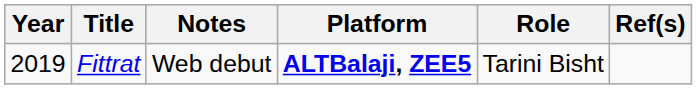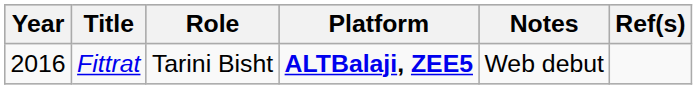 <table class="wikitable sortable">
 <tr style="background:#ccc; text-align:center;">
 <th>Year</th>
 <th>Title</th>
+<th>Role</th>
+<th>Platform</th>
 <th>Notes</th>
-<th>Platform</th>
-<th>Role</th>
 <th>Ref(s)</th>
 </tr>
 <tr>
-<td>2019</td>
+<td>2016</td>
 <td><em><a href='#'>Fittrat</a></em></td>
+<td>Tarini Bisht</td>
+<td><strong><a href='#'>ALTBalaji</a>, <a href='#'>ZEE5</a></strong></td>
 <td>Web debut</td>
-<td><strong><a href='#'>ALTBalaji</a>, <a href='#'>ZEE5</a></strong></td>
-<td>Tarini Bisht</td>
 <td></td>
 </tr>
 </table>
